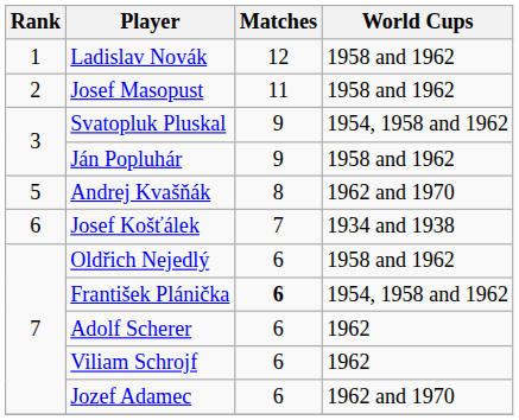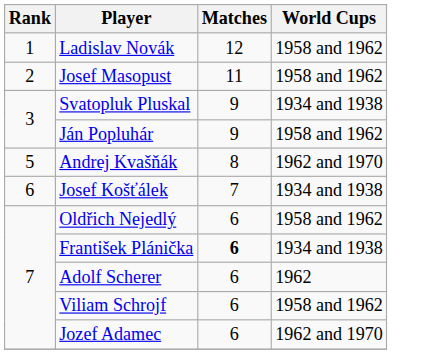 <table class="wikitable" style="text-align: left;">
 <tr>
 <th>Rank</th>
 <th>Player</th>
 <th>Matches</th>
 <th>World Cups</th>
 </tr>
 <tr>
 <td align=center>1</td>
 <td><a href='#'>Ladislav Novák</a></td>
 <td align=center>12</td>
 <td>1958 and 1962</td>
 </tr>
 <tr>
 <td align=center>2</td>
 <td><a href='#'>Josef Masopust</a></td>
 <td align=center>11</td>
 <td>1958 and 1962</td>
 </tr>
 <tr>
 <td rowspan=2 align=center>3</td>
 <td><a href='#'>Svatopluk Pluskal</a></td>
 <td align=center>9</td>
-<td>1954, 1958 and 1962</td>
+<td>1934 and 1938</td>
 </tr>
 <tr>
 <td><a href='#'>Ján Popluhár</a></td>
 <td align=center>9</td>
 <td>1958 and 1962</td>
 </tr>
 <tr>
 <td align=center>5</td>
 <td><a href='#'>Andrej Kvašňák</a></td>
 <td align=center>8</td>
 <td>1962 and 1970</td>
 </tr>
 <tr>
 <td align=center>6</td>
 <td><a href='#'>Josef Košťálek</a></td>
 <td align=center>7</td>
 <td>1934 and 1938</td>
 </tr>
 <tr>
 <td rowspan=5 align=center>7</td>
 <td><a href='#'>Oldřich Nejedlý</a></td>
 <td align=center>6</td>
 <td>1958 and 1962</td>
 </tr>
 <tr>
 <td><a href='#'>František Plánička</a></td>
 <td align=center><strong>6</strong></td>
-<td>1954, 1958 and 1962</td>
+<td>1934 and 1938</td>
 </tr>
 <tr>
 <td><a href='#'>Adolf Scherer</a></td>
 <td align=center>6</td>
 <td>1962</td>
 </tr>
 <tr>
 <td><a href='#'>Viliam Schrojf</a></td>
 <td align=center>6</td>
-<td>1962</td>
+<td>1958 and 1962</td>
 </tr>
 <tr>
 <td><a href='#'>Jozef Adamec</a></td>
 <td align=center>6</td>
 <td>1962 and 1970</td>
 </tr>
 <tr>
 </tr>
 </table>
